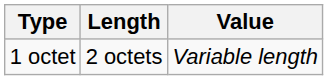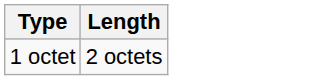 <table class="wikitable">
 <tr>
 <th>Type</th>
 <th>Length</th>
-<th>Value</th>
 </tr>
 <tr>
 <td>1 octet</td>
 <td>2 octets</td>
-<td><em>Variable length</em></td>
 </tr>
 </table>
